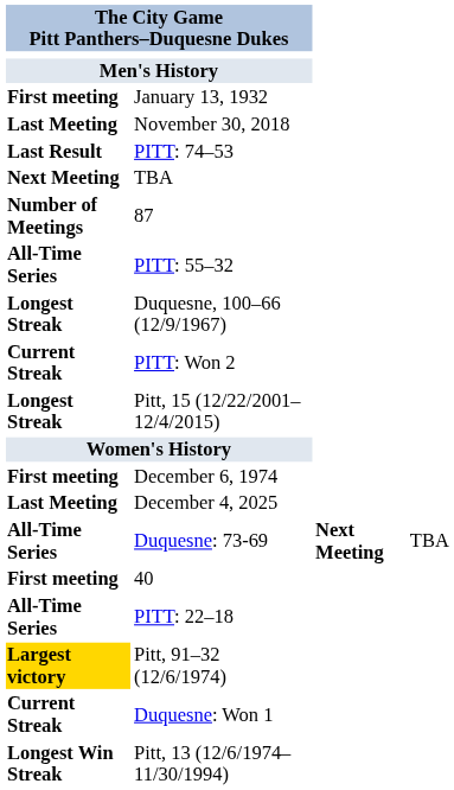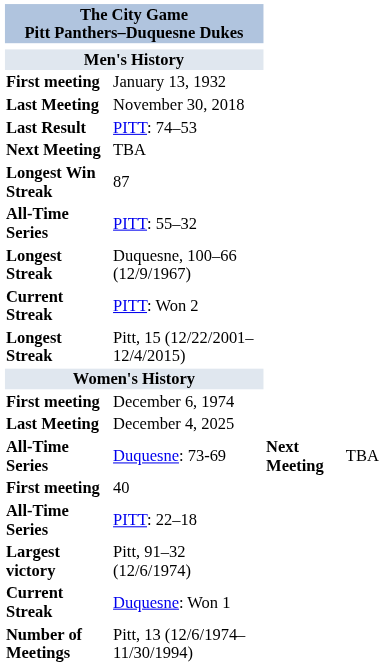 <table class="toccolours" style="float: right; clear: right; margin: 0 0 1em 1em; width: 23em;">
 <tr style="text-align:center;">
 <th colspan="2" style="text-align: center; background-color: LightSteelBlue;">The City Game<br>Pitt Panthers–Duquesne Dukes</th>
 </tr>
 <tr>
 <td colspan="2" style="text-align: center"></td>
 </tr>
 <tr>
 <th style="background: #E0E7EF;" colspan="2">Men's History</th>
 </tr>
 <tr>
 <td><strong>First meeting</strong></td>
 <td>January 13, 1932</td>
 </tr>
 <tr>
 <td style="vertical-align: top;"><strong>Last Meeting</strong></td>
 <td>November 30, 2018</td>
 </tr>
 <tr>
 <td style="vertical-align: top;"><strong>Last Result</strong></td>
 <td><a href='#'>PITT</a>: 74–53</td>
 </tr>
 <tr>
 <td style="vertical-align: top;"><strong>Next Meeting</strong></td>
 <td>TBA</td>
 </tr>
 <tr>
-<td style="vertical-align: top;"><strong>Number of Meetings</strong></td>
+<td style="vertical-align: top;"><strong>Longest Win Streak</strong></td>
 <td>87</td>
 </tr>
 <tr>
 <td style="vertical-align: top;"><strong>All-Time Series</strong></td>
 <td><a href='#'>PITT</a>: 55–32</td>
 </tr>
 <tr>
 <td style="vertical-align: top;"><strong>Longest Streak</strong></td>
 <td>Duquesne, 100–66 (12/9/1967)</td>
 </tr>
 <tr>
 <td style="vertical-align: top;"><strong>Current Streak</strong></td>
 <td><a href='#'>PITT</a>: Won 2</td>
 </tr>
 <tr>
 <td style="vertical-align: top;"><strong>Longest Streak</strong></td>
 <td>Pitt, 15 (12/22/2001–12/4/2015)</td>
 </tr>
 <tr>
 <th style="background: #E0E7EF;" colspan="2">Women's History</th>
 </tr>
 <tr>
 <td><strong>First meeting</strong></td>
 <td>December 6, 1974</td>
 </tr>
 <tr>
 <td style="vertical-align: top;"><strong>Last Meeting</strong></td>
 <td>December 4, 2025</td>
 </tr>
 <tr>
 <td style="vertical-align: top;"><strong>All-Time Series</strong></td>
 <td><a href='#'>Duquesne</a>: 73-69</td>
 <td style="vertical-align: top;"><strong>Next Meeting</strong></td>
 <td>TBA</td>
 </tr>
 <tr>
 <td><strong>First meeting</strong></td>
 <td>40</td>
 </tr>
 <tr>
 <td style="vertical-align: top;"><strong>All-Time Series</strong></td>
 <td><a href='#'>PITT</a>: 22–18</td>
 </tr>
 <tr>
-<td style="background: gold; vertical-align: top;"><strong>Largest victory</strong></td>
+<td style="vertical-align: top;"><strong>Largest victory</strong></td>
 <td>Pitt, 91–32 (12/6/1974)</td>
 </tr>
 <tr>
 <td style="vertical-align: top;"><strong>Current Streak</strong></td>
 <td><a href='#'>Duquesne</a>: Won 1</td>
 </tr>
 <tr>
-<td style="vertical-align: top;"><strong>Longest Win Streak</strong></td>
+<td style="vertical-align: top;"><strong>Number of Meetings</strong></td>
 <td>Pitt, 13 (12/6/1974–11/30/1994)</td>
 </tr>
 </table>
